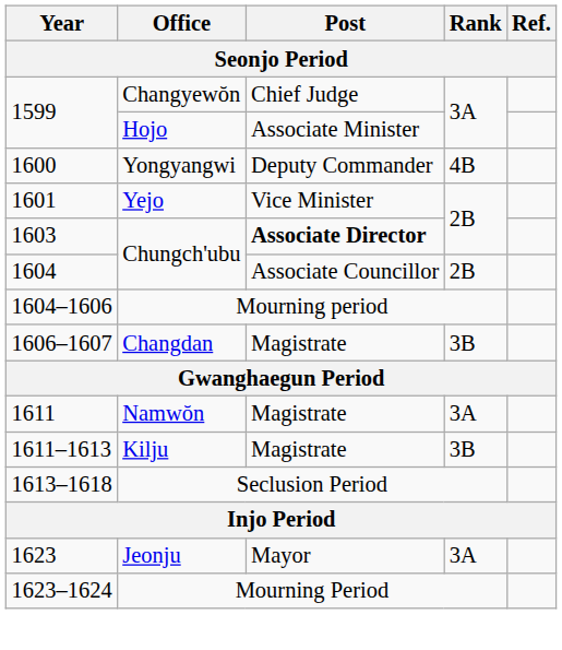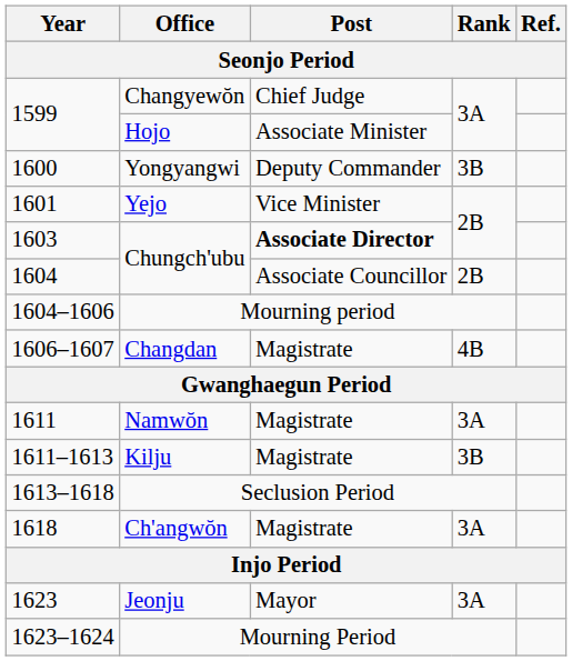 <table class="wikitable" style="float:right; clear:right; margin-left:8px">
 <tr>
 <th>Year</th>
 <th>Office</th>
 <th>Post</th>
 <th>Rank</th>
 <th>Ref.</th>
 </tr>
 <tr>
 <th colspan="5">Seonjo Period</th>
 </tr>
 <tr>
 <td rowspan="2">1599</td>
 <td>Changyewŏn</td>
 <td>Chief Judge</td>
 <td rowspan="2">3A</td>
 <td></td>
 </tr>
 <tr>
 <td><a href='#'>Hojo</a></td>
 <td>Associate Minister</td>
 <td></td>
 </tr>
 <tr>
 <td>1600</td>
 <td>Yongyangwi</td>
 <td>Deputy Commander</td>
-<td>4B</td>
+<td>3B</td>
 <td></td>
 </tr>
 <tr>
 <td>1601</td>
 <td><a href='#'>Yejo</a></td>
 <td>Vice Minister</td>
 <td rowspan="2">2B</td>
 <td></td>
 </tr>
 <tr>
 <td>1603</td>
 <td rowspan="2">Chungch'ubu</td>
 <td><strong>Associate Director</strong></td>
 <td></td>
 </tr>
 <tr>
 <td>1604</td>
 <td>Associate Councillor</td>
 <td>2B</td>
 <td></td>
 </tr>
 <tr>
 <td>1604–1606</td>
 <td colspan="3" align="center">Mourning period</td>
 <td></td>
 </tr>
 <tr>
 <td>1606–1607</td>
 <td><a href='#'>Changdan</a></td>
 <td>Magistrate</td>
-<td>3B</td>
+<td>4B</td>
 <td></td>
 </tr>
 <tr>
 <th colspan="5">Gwanghaegun Period</th>
 </tr>
 <tr>
 <td>1611</td>
 <td><a href='#'>Namwŏn</a></td>
 <td>Magistrate</td>
 <td>3A</td>
 <td></td>
 </tr>
 <tr>
 <td>1611–1613</td>
 <td><a href='#'>Kilju</a></td>
 <td>Magistrate</td>
 <td>3B</td>
 <td></td>
 </tr>
 <tr>
 <td>1613–1618</td>
 <td colspan="3" align="center">Seclusion Period</td>
 <td></td>
 </tr>
 <tr>
+<td>1618</td>
+<td><a href='#'>Ch'angwŏn</a></td>
+<td>Magistrate</td>
+<td>3A</td>
+<td></td>
+</tr>
+<tr>
 <th colspan="5">Injo Period</th>
 </tr>
 <tr>
 <td>1623</td>
 <td><a href='#'>Jeonju</a></td>
 <td>Mayor</td>
 <td>3A</td>
 <td></td>
 </tr>
 <tr>
 <td>1623–1624</td>
 <td colspan="3" align="center">Mourning Period</td>
 <td></td>
 </tr>
 </table>
